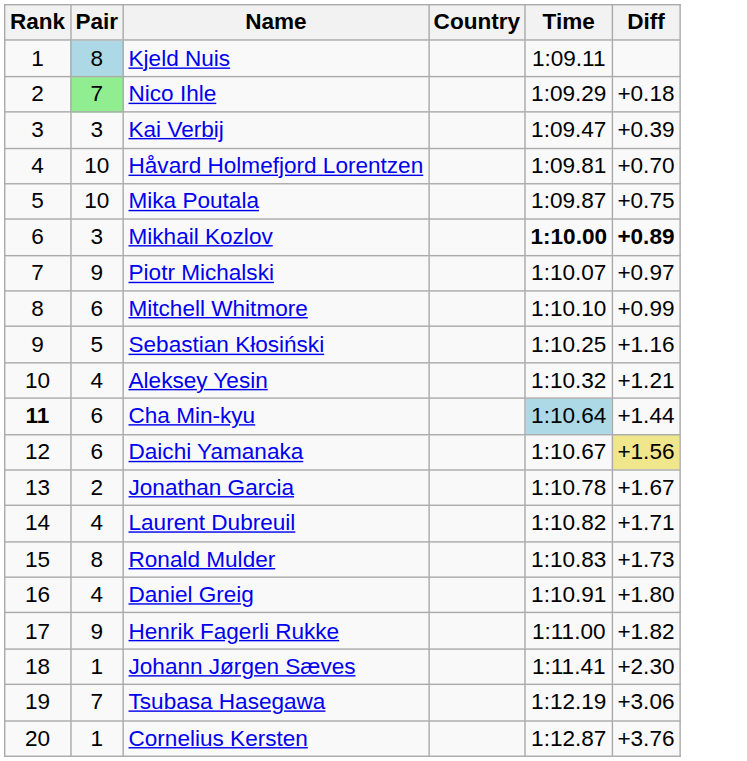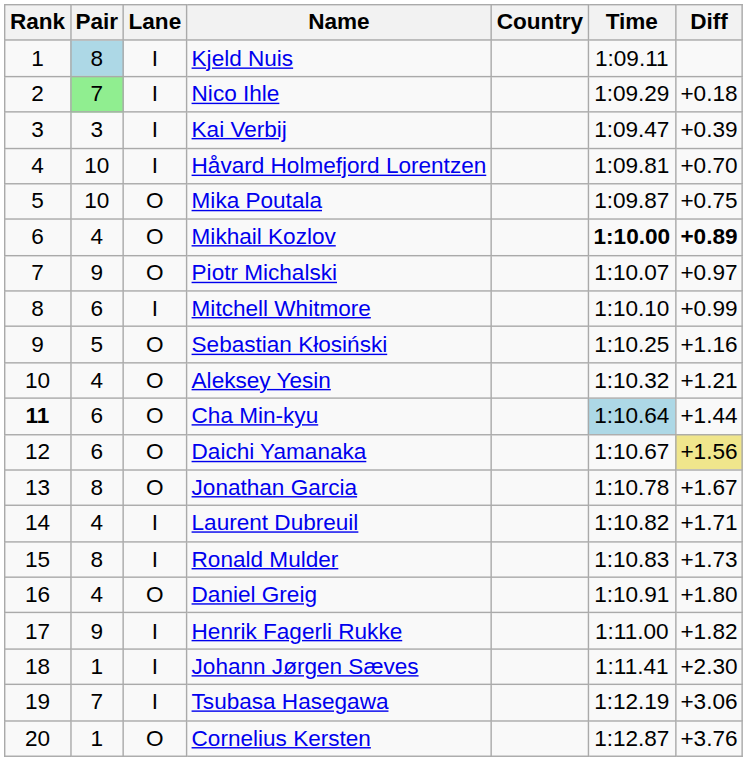 <table class="wikitable sortable" style="text-align:center">
 <tr>
 <th>Rank</th>
 <th>Pair</th>
+<th>Lane</th>
 <th>Name</th>
 <th>Country</th>
 <th>Time</th>
 <th>Diff</th>
 </tr>
 <tr>
 <td>1</td>
 <td style="background: lightblue;">8</td>
+<td>I</td>
 <td align=left><a href='#'>Kjeld Nuis</a></td>
 <td align=left></td>
 <td>1:09.11</td>
 <td></td>
 </tr>
 <tr>
 <td>2</td>
 <td style="background: lightgreen;">7</td>
+<td>I</td>
 <td align=left><a href='#'>Nico Ihle</a></td>
 <td align=left></td>
 <td>1:09.29</td>
 <td>+0.18</td>
 </tr>
 <tr>
 <td>3</td>
 <td>3</td>
+<td>I</td>
 <td align=left><a href='#'>Kai Verbij</a></td>
 <td align=left></td>
 <td>1:09.47</td>
 <td>+0.39</td>
 </tr>
 <tr>
 <td>4</td>
 <td>10</td>
+<td>I</td>
 <td align=left><a href='#'>Håvard Holmefjord Lorentzen</a></td>
 <td align=left></td>
 <td>1:09.81</td>
 <td>+0.70</td>
 </tr>
 <tr>
 <td>5</td>
 <td>10</td>
+<td>O</td>
 <td align=left><a href='#'>Mika Poutala</a></td>
 <td align=left></td>
 <td>1:09.87</td>
 <td>+0.75</td>
 </tr>
 <tr>
 <td>6</td>
-<td>3</td>
+<td>4</td>
+<td>O</td>
 <td align=left><a href='#'>Mikhail Kozlov</a></td>
 <td align=left></td>
 <td><strong>1:10.00</strong></td>
 <td><strong>+0.89</strong></td>
 </tr>
 <tr>
 <td>7</td>
 <td>9</td>
+<td>O</td>
 <td align=left><a href='#'>Piotr Michalski</a></td>
 <td align=left></td>
 <td>1:10.07</td>
 <td>+0.97</td>
 </tr>
 <tr>
 <td>8</td>
 <td>6</td>
+<td>I</td>
 <td align=left><a href='#'>Mitchell Whitmore</a></td>
 <td align=left></td>
 <td>1:10.10</td>
 <td>+0.99</td>
 </tr>
 <tr>
 <td>9</td>
 <td>5</td>
+<td>O</td>
 <td align=left><a href='#'>Sebastian Kłosiński</a></td>
 <td align=left></td>
 <td>1:10.25</td>
 <td>+1.16</td>
 </tr>
 <tr>
 <td>10</td>
 <td>4</td>
+<td>O</td>
 <td align=left><a href='#'>Aleksey Yesin</a></td>
 <td align=left></td>
 <td>1:10.32</td>
 <td>+1.21</td>
 </tr>
 <tr>
 <td><strong>11</strong></td>
 <td>6</td>
+<td>O</td>
 <td align=left><a href='#'>Cha Min-kyu</a></td>
 <td align=left></td>
 <td style="background: lightblue;">1:10.64</td>
 <td>+1.44</td>
 </tr>
 <tr>
 <td>12</td>
 <td>6</td>
+<td>O</td>
 <td align=left><a href='#'>Daichi Yamanaka</a></td>
 <td align=left></td>
 <td>1:10.67</td>
 <td style="background: khaki;">+1.56</td>
 </tr>
 <tr>
 <td>13</td>
-<td>2</td>
+<td>8</td>
+<td>O</td>
 <td align=left><a href='#'>Jonathan Garcia</a></td>
 <td align=left></td>
 <td>1:10.78</td>
 <td>+1.67</td>
 </tr>
 <tr>
 <td>14</td>
 <td>4</td>
+<td>I</td>
 <td align=left><a href='#'>Laurent Dubreuil</a></td>
 <td align=left></td>
 <td>1:10.82</td>
 <td>+1.71</td>
 </tr>
 <tr>
 <td>15</td>
 <td>8</td>
+<td>I</td>
 <td align=left><a href='#'>Ronald Mulder</a></td>
 <td align=left></td>
 <td>1:10.83</td>
 <td>+1.73</td>
 </tr>
 <tr>
 <td>16</td>
 <td>4</td>
+<td>O</td>
 <td align=left><a href='#'>Daniel Greig</a></td>
 <td align=left></td>
 <td>1:10.91</td>
 <td>+1.80</td>
 </tr>
 <tr>
 <td>17</td>
 <td>9</td>
+<td>I</td>
 <td align=left><a href='#'>Henrik Fagerli Rukke</a></td>
 <td align=left></td>
 <td>1:11.00</td>
 <td>+1.82</td>
 </tr>
 <tr>
 <td>18</td>
 <td>1</td>
+<td>I</td>
 <td align=left><a href='#'>Johann Jørgen Sæves</a></td>
 <td align=left></td>
 <td>1:11.41</td>
 <td>+2.30</td>
 </tr>
 <tr>
 <td>19</td>
 <td>7</td>
+<td>I</td>
 <td align=left><a href='#'>Tsubasa Hasegawa</a></td>
 <td align=left></td>
 <td>1:12.19</td>
 <td>+3.06</td>
 </tr>
 <tr>
 <td>20</td>
 <td>1</td>
+<td>O</td>
 <td align=left><a href='#'>Cornelius Kersten</a></td>
 <td align=left></td>
 <td>1:12.87</td>
 <td>+3.76</td>
 </tr>
 </table>
